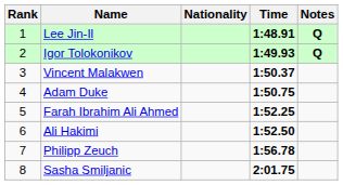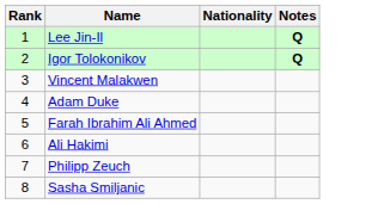 <table class="wikitable sortable" style="text-align:center">
 <tr>
 <th>Rank</th>
 <th>Name</th>
 <th>Nationality</th>
-<th>Time</th>
 <th>Notes</th>
 </tr>
 <tr bgcolor=ccffcc>
 <td>1</td>
 <td align=left><a href='#'>Lee Jin-Il</a></td>
 <td align=left></td>
-<td><strong>1:48.91</strong></td>
 <td><strong>Q</strong></td>
 </tr>
 <tr bgcolor=ccffcc>
 <td>2</td>
 <td align=left><a href='#'>Igor Tolokonikov</a></td>
 <td align=left></td>
-<td><strong>1:49.93</strong></td>
 <td><strong>Q</strong></td>
 </tr>
 <tr>
 <td>3</td>
 <td align=left><a href='#'>Vincent Malakwen</a></td>
 <td align=left></td>
-<td><strong>1:50.37</strong></td>
 <td></td>
 </tr>
 <tr>
 <td>4</td>
 <td align=left><a href='#'>Adam Duke</a></td>
 <td align=left></td>
-<td><strong>1:50.75</strong></td>
 <td></td>
 </tr>
 <tr>
 <td>5</td>
 <td align=left><a href='#'>Farah Ibrahim Ali Ahmed</a></td>
 <td align=left></td>
-<td><strong>1:52.25</strong></td>
 <td></td>
 </tr>
 <tr>
 <td>6</td>
 <td align=left><a href='#'>Ali Hakimi</a></td>
 <td align=left></td>
-<td><strong>1:52.50</strong></td>
 <td></td>
 </tr>
 <tr>
 <td>7</td>
 <td align=left><a href='#'>Philipp Zeuch</a></td>
 <td align=left></td>
-<td><strong>1:56.78</strong></td>
 <td></td>
 </tr>
 <tr>
 <td>8</td>
 <td align=left><a href='#'>Sasha Smiljanic</a></td>
 <td align=left></td>
-<td><strong>2:01.75</strong></td>
 <td></td>
 </tr>
 </table>
